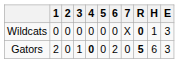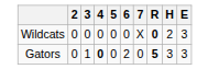 <table align = right border="2" cellpadding="4" cellspacing="0" style="margin: 1em 1em 1em 1em; background: #F9F9F9; border: 1px #aaa solid; border-collapse: collapse;">
 <tr align=center style="background: #F2F2F2;">
 <th></th>
-<th>1</th>
 <th>2</th>
 <th>3</th>
 <th>4</th>
 <th>5</th>
 <th>6</th>
 <th>7</th>
 <th>R</th>
 <th>H</th>
 <th>E</th>
 </tr>
 <tr align=center>
 <td>Wildcats</td>
 <td>0</td>
 <td>0</td>
 <td>0</td>
 <td>0</td>
 <td>0</td>
-<td>0</td>
 <td>X</td>
 <td><strong>0</strong></td>
-<td>1</td>
+<td>2</td>
 <td>3</td>
 </tr>
 <tr align=center>
 <td>Gators</td>
-<td>2</td>
 <td>0</td>
 <td>1</td>
 <td><strong>0</strong></td>
 <td>0</td>
 <td>2</td>
 <td>0</td>
 <td><strong>5</strong></td>
-<td>6</td>
+<td>3</td>
 <td>3</td>
 </tr>
 </table>
